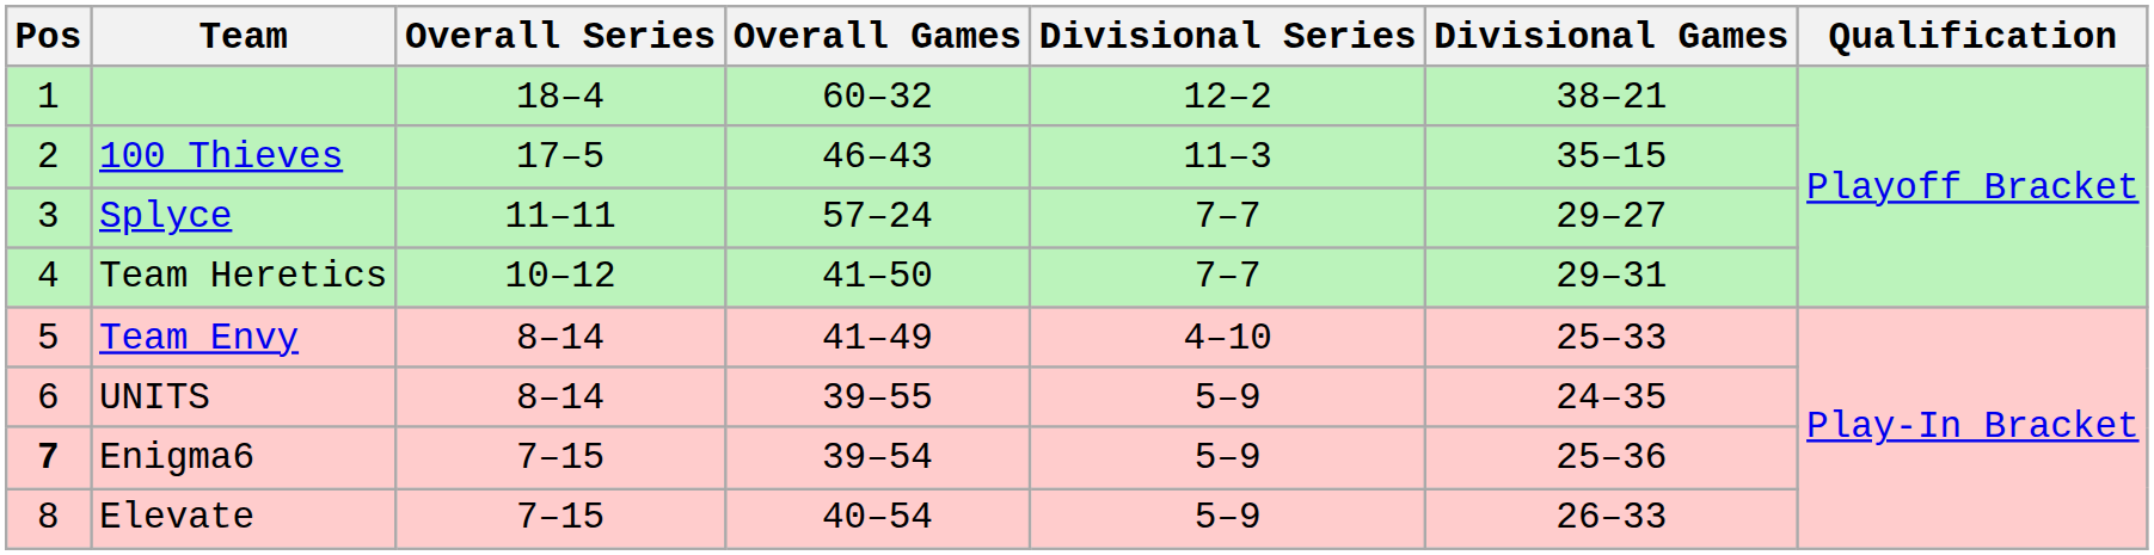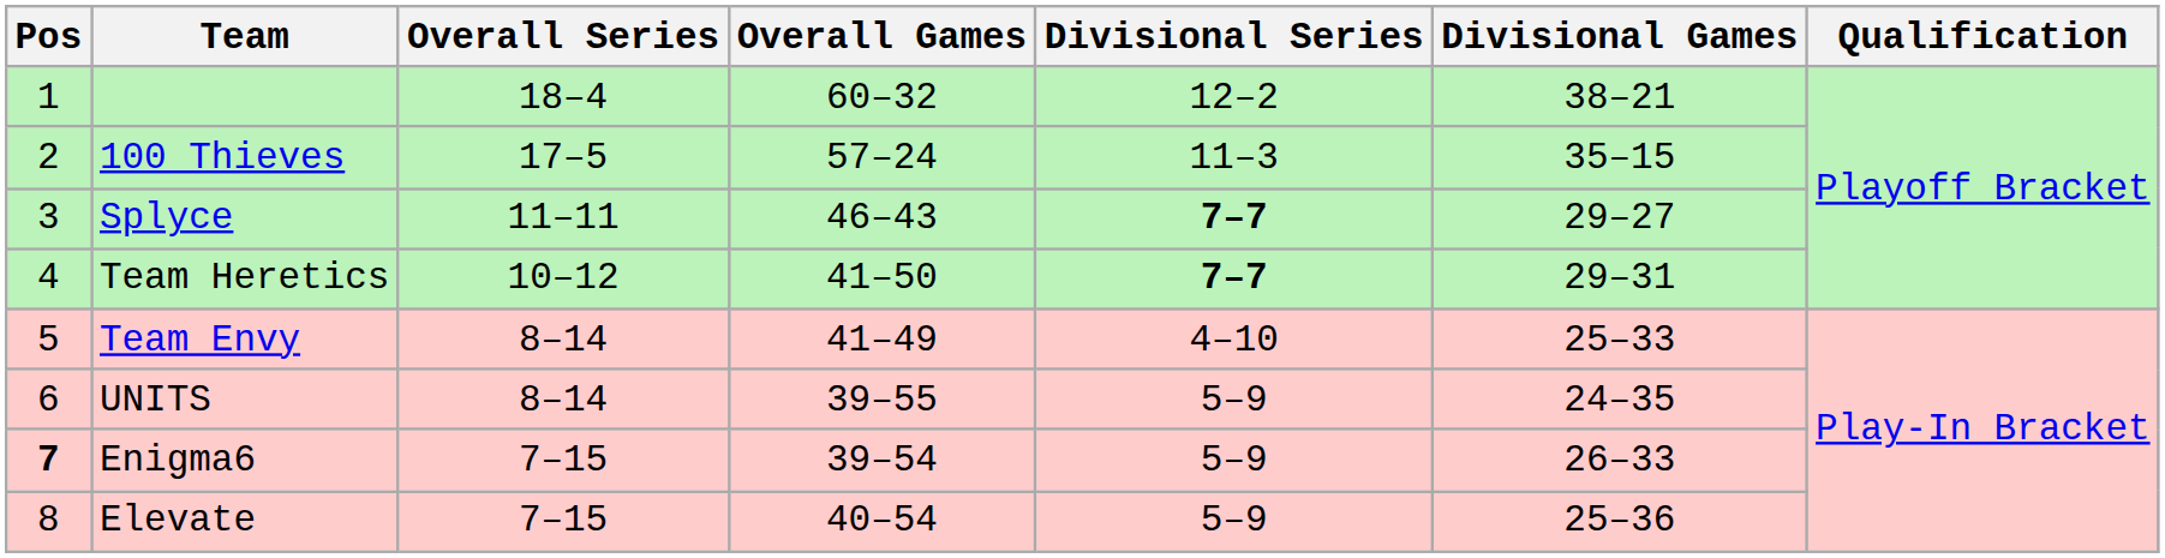 <table class="wikitable" style="text-align:middle">
 <tr>
 <th>Pos</th>
 <th>Team</th>
 <th>Overall Series</th>
 <th>Overall Games</th>
 <th>Divisional Series</th>
 <th>Divisional Games</th>
 <th>Qualification</th>
 </tr>
 <tr>
 <td style="text-align:center; background:#BBF3BB;">1</td>
 <td style="text-align:left; background:#BBF3BB;"></td>
 <td style="text-align:center; background:#BBF3BB;">18–4</td>
 <td style="text-align:center; background:#BBF3BB;">60–32</td>
 <td style="text-align:center; background:#BBF3BB;">12–2</td>
 <td style="text-align:center; background:#BBF3BB;">38–21</td>
 <td style="text-align:center; background:#BBF3BB;" rowspan="4"><a href='#'>Playoff Bracket</a></td>
 </tr>
 <tr>
 <td style="text-align:center; background:#BBF3BB;">2</td>
 <td style="text-align:left; background:#BBF3BB;"><a href='#'>100 Thieves</a></td>
 <td style="text-align:center; background:#BBF3BB;">17–5</td>
-<td style="text-align:center; background:#BBF3BB;">46–43</td>
+<td style="text-align:center; background:#BBF3BB;">57–24</td>
 <td style="text-align:center; background:#BBF3BB;">11–3</td>
 <td style="text-align:center; background:#BBF3BB;">35–15</td>
 </tr>
 <tr>
 <td style="text-align:center; background:#BBF3BB;">3</td>
 <td style="text-align:left; background:#BBF3BB;"><a href='#'>Splyce</a></td>
 <td style="text-align:center; background:#BBF3BB;">11–11</td>
-<td style="text-align:center; background:#BBF3BB;">57–24</td>
-<td style="text-align:center; background:#BBF3BB;">7–7</td>
+<td style="text-align:center; background:#BBF3BB;">46–43</td>
+<td style="text-align:center; background:#BBF3BB;"><strong>7–7</strong></td>
 <td style="text-align:center; background:#BBF3BB;">29–27</td>
 </tr>
 <tr>
 <td style="text-align:center; background:#BBF3BB;">4</td>
 <td style="text-align:left; background:#BBF3BB;">Team Heretics</td>
 <td style="text-align:center; background:#BBF3BB;">10–12</td>
 <td style="text-align:center; background:#BBF3BB;">41–50</td>
-<td style="text-align:center; background:#BBF3BB;">7–7</td>
+<td style="text-align:center; background:#BBF3BB;"><strong>7–7</strong></td>
 <td style="text-align:center; background:#BBF3BB;">29–31</td>
 </tr>
 <tr>
 <td style="text-align:center; background:#FFCCCC;">5</td>
 <td style="text-align:left; background:#FFCCCC;"><a href='#'>Team Envy</a></td>
 <td style="text-align:center; background:#FFCCCC;">8–14</td>
 <td style="text-align:center; background:#FFCCCC;">41–49</td>
 <td style="text-align:center; background:#FFCCCC;">4–10</td>
 <td style="text-align:center; background:#FFCCCC;">25–33</td>
 <td style="text-align:center; background:#FFCCCC;" rowspan="4"><a href='#'>Play-In Bracket</a></td>
 </tr>
 <tr>
 <td style="text-align:center; background:#FFCCCC;">6</td>
 <td style="text-align:left; background:#FFCCCC;">UNITS</td>
 <td style="text-align:center; background:#FFCCCC;">8–14</td>
 <td style="text-align:center; background:#FFCCCC;">39–55</td>
 <td style="text-align:center; background:#FFCCCC;">5–9</td>
 <td style="text-align:center; background:#FFCCCC;">24–35</td>
 </tr>
 <tr>
 <td style="text-align:center; background:#FFCCCC;"><strong>7</strong></td>
 <td style="text-align:left; background:#FFCCCC;">Enigma6</td>
 <td style="text-align:center; background:#FFCCCC;">7–15</td>
 <td style="text-align:center; background:#FFCCCC;">39–54</td>
 <td style="text-align:center; background:#FFCCCC;">5–9</td>
-<td style="text-align:center; background:#FFCCCC;">25–36</td>
+<td style="text-align:center; background:#FFCCCC;">26–33</td>
 </tr>
 <tr>
 <td style="text-align:center; background:#FFCCCC;">8</td>
 <td style="text-align:left; background:#FFCCCC;">Elevate</td>
 <td style="text-align:center; background:#FFCCCC;">7–15</td>
 <td style="text-align:center; background:#FFCCCC;">40–54</td>
 <td style="text-align:center; background:#FFCCCC;">5–9</td>
-<td style="text-align:center; background:#FFCCCC;">26–33</td>
+<td style="text-align:center; background:#FFCCCC;">25–36</td>
 </tr>
 </table>
